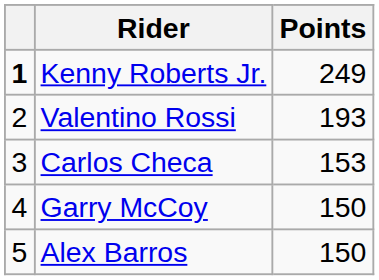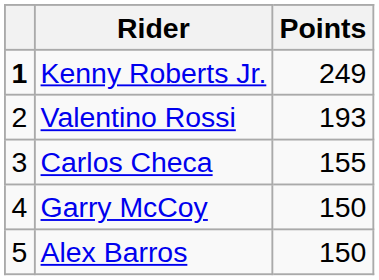 <table class="wikitable" style="font-size: 95%;">
 <tr>
 <th></th>
 <th>Rider</th>
 <th>Points</th>
 </tr>
 <tr>
 <td align=center><strong>1</strong></td>
 <td> <a href='#'>Kenny Roberts Jr.</a></td>
 <td align=right>249</td>
 </tr>
 <tr>
 <td align=center>2</td>
 <td> <a href='#'>Valentino Rossi</a></td>
 <td align=right>193</td>
 </tr>
 <tr>
 <td align=center>3</td>
 <td> <a href='#'>Carlos Checa</a></td>
-<td align=right>153</td>
+<td align=right>155</td>
 </tr>
 <tr>
 <td align=center>4</td>
 <td> <a href='#'>Garry McCoy</a></td>
 <td align=right>150</td>
 </tr>
 <tr>
 <td align=center>5</td>
 <td> <a href='#'>Alex Barros</a></td>
 <td align=right>150</td>
 </tr>
 </table>
